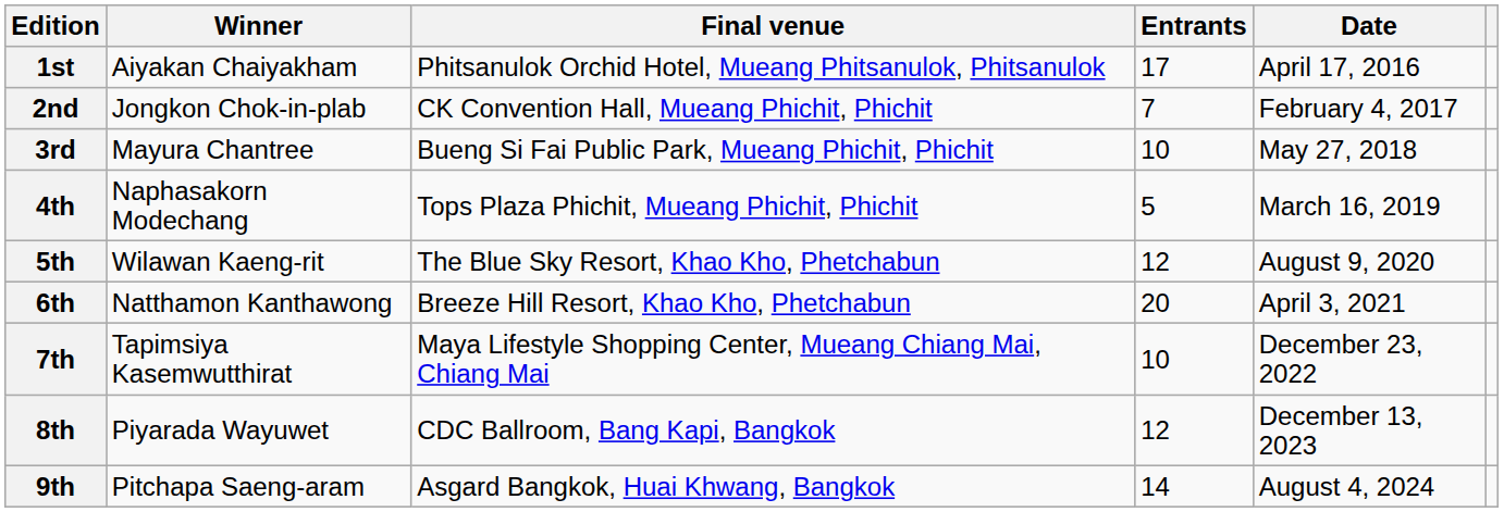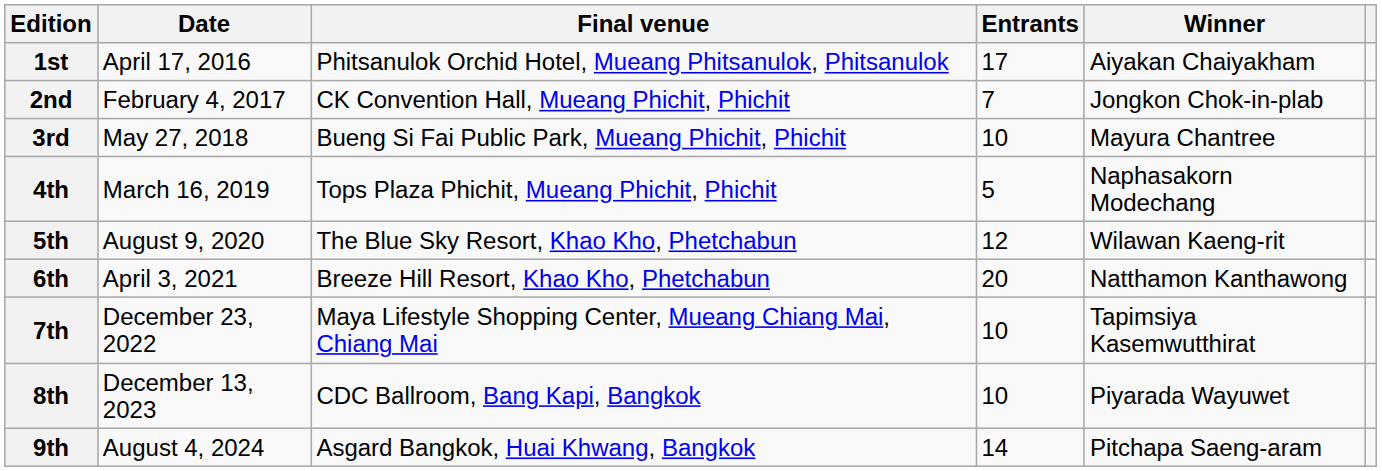 <table class="wikitable defaultcenter col2left col3left col5left" style="font-size:95%;">
 <tr>
 <th>Edition</th>
-<th>Winner</th>
+<th>Date</th>
 <th>Final venue</th>
 <th>Entrants</th>
-<th>Date</th>
+<th>Winner</th>
 <th></th>
 </tr>
 <tr>
 <th>1st</th>
-<td>Aiyakan Chaiyakham</td>
+<td>April 17, 2016</td>
 <td>Phitsanulok Orchid Hotel, <a href='#'>Mueang Phitsanulok</a>, <a href='#'>Phitsanulok</a></td>
 <td>17</td>
-<td>April 17, 2016</td>
+<td>Aiyakan Chaiyakham</td>
 <td></td>
 </tr>
 <tr>
 <th>2nd</th>
-<td>Jongkon Chok-in-plab</td>
+<td>February 4, 2017</td>
 <td>CK Convention Hall, <a href='#'>Mueang Phichit</a>, <a href='#'>Phichit</a></td>
 <td>7</td>
-<td>February 4, 2017</td>
+<td>Jongkon Chok-in-plab</td>
 <td></td>
 </tr>
 <tr>
 <th>3rd</th>
-<td>Mayura Chantree</td>
+<td>May 27, 2018</td>
 <td>Bueng Si Fai Public Park, <a href='#'>Mueang Phichit</a>, <a href='#'>Phichit</a></td>
 <td>10</td>
-<td>May 27, 2018</td>
+<td>Mayura Chantree</td>
 <td></td>
 </tr>
 <tr>
 <th>4th</th>
-<td>Naphasakorn Modechang</td>
+<td>March 16, 2019</td>
 <td>Tops Plaza Phichit, <a href='#'>Mueang Phichit</a>, <a href='#'>Phichit</a></td>
 <td>5</td>
-<td>March 16, 2019</td>
+<td>Naphasakorn Modechang</td>
 <td></td>
 </tr>
 <tr>
 <th>5th</th>
-<td>Wilawan Kaeng-rit</td>
+<td>August 9, 2020</td>
 <td>The Blue Sky Resort, <a href='#'>Khao Kho</a>, <a href='#'>Phetchabun</a></td>
 <td>12</td>
-<td>August 9, 2020</td>
+<td>Wilawan Kaeng-rit</td>
 <td></td>
 </tr>
 <tr>
 <th>6th</th>
-<td>Natthamon Kanthawong</td>
+<td>April 3, 2021</td>
 <td>Breeze Hill Resort, <a href='#'>Khao Kho</a>, <a href='#'>Phetchabun</a></td>
 <td>20</td>
-<td>April 3, 2021</td>
+<td>Natthamon Kanthawong</td>
 <td></td>
 </tr>
 <tr>
 <th>7th</th>
-<td>Tapimsiya Kasemwutthirat</td>
+<td>December 23, 2022</td>
 <td>Maya Lifestyle Shopping Center, <a href='#'>Mueang Chiang Mai</a>, <a href='#'>Chiang Mai</a></td>
 <td>10</td>
-<td>December 23, 2022</td>
+<td>Tapimsiya Kasemwutthirat</td>
 <td></td>
 </tr>
 <tr>
 <th>8th</th>
+<td>December 13, 2023</td>
+<td>CDC Ballroom, <a href='#'>Bang Kapi</a>, <a href='#'>Bangkok</a></td>
+<td>10</td>
 <td>Piyarada Wayuwet</td>
-<td>CDC Ballroom, <a href='#'>Bang Kapi</a>, <a href='#'>Bangkok</a></td>
-<td>12</td>
-<td>December 13, 2023</td>
 <td></td>
 </tr>
 <tr>
 <th>9th</th>
-<td>Pitchapa Saeng-aram</td>
+<td>August 4, 2024</td>
 <td>Asgard Bangkok, <a href='#'>Huai Khwang</a>, <a href='#'>Bangkok</a></td>
 <td>14</td>
-<td>August 4, 2024</td>
+<td>Pitchapa Saeng-aram</td>
 <td></td>
 </tr>
 </table>
